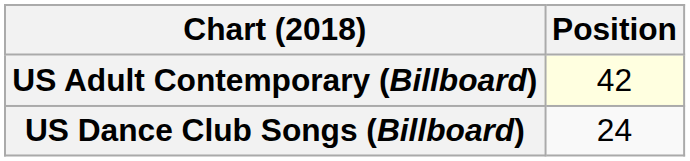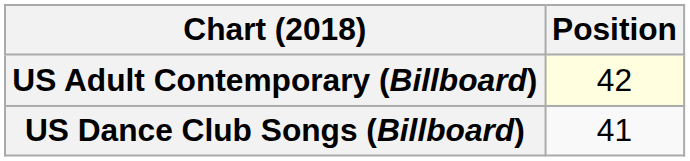 <table class="wikitable sortable plainrowheaders" style="text-align:center;">
 <tr>
 <th>Chart (2018)</th>
 <th>Position</th>
 </tr>
 <tr>
 <th scope="row">US Adult Contemporary (<em>Billboard</em>)</th>
 <td style="background: lightyellow;">42</td>
 </tr>
 <tr>
 <th scope="row">US Dance Club Songs (<em>Billboard</em>)</th>
-<td>24</td>
+<td>41</td>
 </tr>
 </table>
